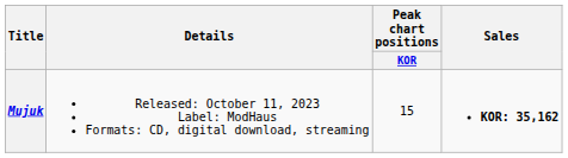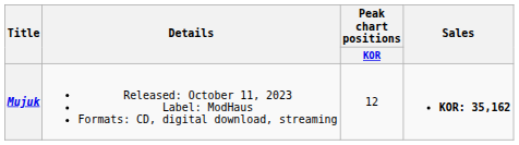 <table class="wikitable plainrowheaders" style="text-align:center">
 <tr>
 <th scope="col" rowspan="2">Title</th>
 <th scope="col" rowspan="2">Details</th>
 <th scope="col">Peak chart positions</th>
 <th scope="col" rowspan="2">Sales</th>
 </tr>
 <tr>
 <th scope="col" style="font-size:90%; width:2.5em"><a href='#'>KOR</a><br></th>
 </tr>
 <tr>
 <th scope="row"><em> <a href='#'>Mujuk</a></em></th>
 <td><br><ul><li>Released: October 11, 2023</li><li>Label: ModHaus</li><li>Formats: CD, digital download, streaming</li></ul></td>
-<td>15</td>
+<td>12</td>
 <td><strong><br><ul><li>KOR: 35,162</li></ul></strong></td>
 </tr>
 </table>
